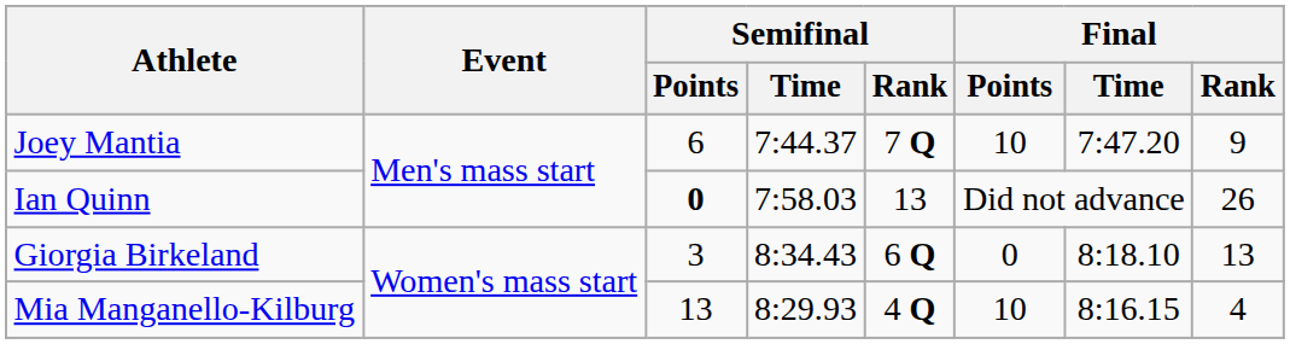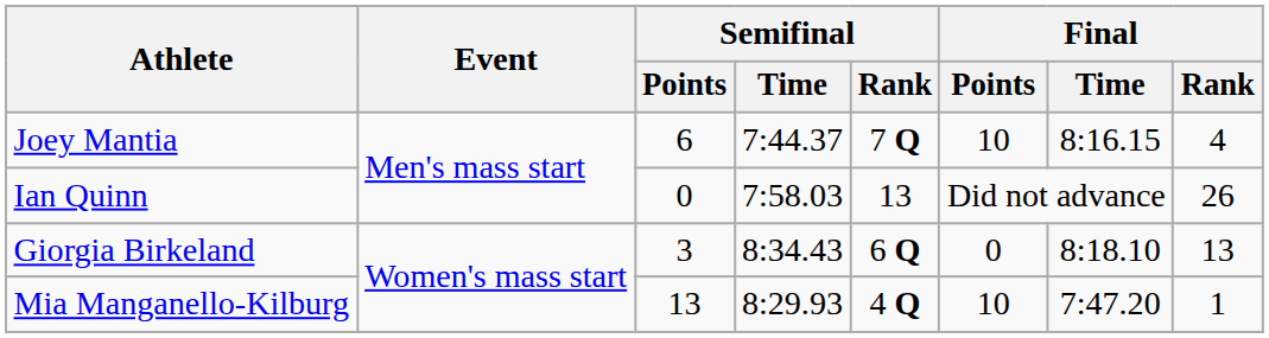 <table class=wikitable style=font-size:90%;text-align:center>
 <tr>
 <th rowspan=2>Athlete</th>
 <th rowspan=2>Event</th>
 <th colspan=3>Semifinal</th>
 <th colspan=3>Final</th>
 </tr>
 <tr style=font-size:95%>
 <th>Points</th>
 <th>Time</th>
 <th>Rank</th>
 <th>Points</th>
 <th>Time</th>
 <th>Rank</th>
 </tr>
 <tr>
 <td align=left><a href='#'>Joey Mantia</a></td>
 <td align=left rowspan=2><a href='#'>Men's mass start</a></td>
 <td>6</td>
 <td>7:44.37</td>
 <td>7 <strong>Q</strong></td>
 <td>10</td>
-<td>7:47.20</td>
-<td>9</td>
+<td>8:16.15</td>
+<td>4</td>
 </tr>
 <tr>
 <td align=left><a href='#'>Ian Quinn</a></td>
-<td><strong>0</strong></td>
+<td>0</td>
 <td>7:58.03</td>
 <td>13</td>
 <td colspan=2>Did not advance</td>
 <td>26</td>
 </tr>
 <tr>
 <td align=left><a href='#'>Giorgia Birkeland</a></td>
 <td align=left rowspan=2><a href='#'>Women's mass start</a></td>
 <td>3</td>
 <td>8:34.43</td>
 <td>6 <strong>Q</strong></td>
 <td>0</td>
 <td>8:18.10</td>
 <td>13</td>
 </tr>
 <tr>
 <td align=left><a href='#'>Mia Manganello-Kilburg</a></td>
 <td>13</td>
 <td>8:29.93</td>
 <td>4 <strong>Q</strong></td>
 <td>10</td>
-<td>8:16.15</td>
-<td>4</td>
+<td>7:47.20</td>
+<td>1</td>
 </tr>
 </table>
